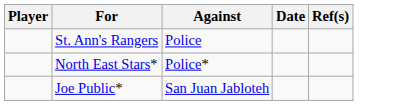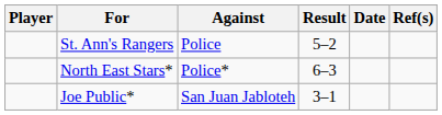 <table class="wikitable sortable" style="font-size:90%;">
 <tr>
 <th>Player</th>
 <th>For</th>
 <th>Against</th>
+<th align=center>Result</th>
 <th>Date</th>
 <th class="unsortable">Ref(s)</th>
 </tr>
 <tr>
 <td> </td>
 <td><a href='#'>St. Ann's Rangers</a></td>
 <td><a href='#'>Police</a></td>
+<td align="center">5–2</td>
 <td></td>
 <td></td>
 </tr>
 <tr>
 <td> </td>
 <td><a href='#'>North East Stars</a>*</td>
 <td><a href='#'>Police</a>*</td>
+<td align="center">6–3</td>
 <td></td>
 <td></td>
 </tr>
 <tr>
 <td> </td>
 <td><a href='#'>Joe Public</a>*</td>
 <td><a href='#'>San Juan Jabloteh</a></td>
+<td align="center">3–1</td>
 <td></td>
 <td></td>
 </tr>
 </table>
